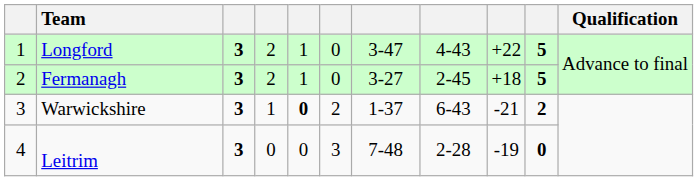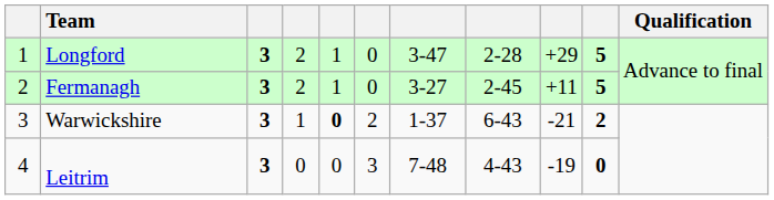 <table class="wikitable" style="text-align:center">
 <tr>
 <th width="20"></th>
 <th width="150" style="text-align:left;">Team</th>
 <th width="20"></th>
 <th width="20"></th>
 <th width="20"></th>
 <th width="20"></th>
 <th width="50"></th>
 <th width="50"></th>
 <th width="20"></th>
 <th width="20"></th>
 <th>Qualification</th>
 </tr>
 <tr style="background:#ccffcc">
 <td>1</td>
 <td align="left"> <a href='#'>Longford</a></td>
 <td><strong>3</strong></td>
 <td>2</td>
 <td>1</td>
 <td>0</td>
 <td>3-47</td>
-<td>4-43</td>
-<td>+22</td>
+<td>2-28</td>
+<td>+29</td>
 <td><strong>5</strong></td>
 <td rowspan="2">Advance to final</td>
 </tr>
 <tr style="background:#ccffcc">
 <td>2</td>
 <td align="left"> <a href='#'>Fermanagh</a></td>
 <td><strong>3</strong></td>
 <td>2</td>
 <td>1</td>
 <td>0</td>
 <td>3-27</td>
 <td>2-45</td>
-<td>+18</td>
+<td>+11</td>
 <td><strong>5</strong></td>
 </tr>
 <tr>
 <td>3</td>
 <td align="left"> Warwickshire</td>
 <td><strong>3</strong></td>
 <td>1</td>
 <td><strong>0</strong></td>
 <td>2</td>
 <td>1-37</td>
 <td>6-43</td>
 <td>-21</td>
 <td><strong>2</strong></td>
 <td rowspan="2"></td>
 </tr>
 <tr>
 <td>4</td>
 <td align="left"><br> <a href='#'>Leitrim</a></td>
 <td><strong>3</strong></td>
 <td>0</td>
 <td>0</td>
 <td>3</td>
 <td>7-48</td>
-<td>2-28</td>
+<td>4-43</td>
 <td>-19</td>
 <td><strong>0</strong></td>
 </tr>
 </table>
